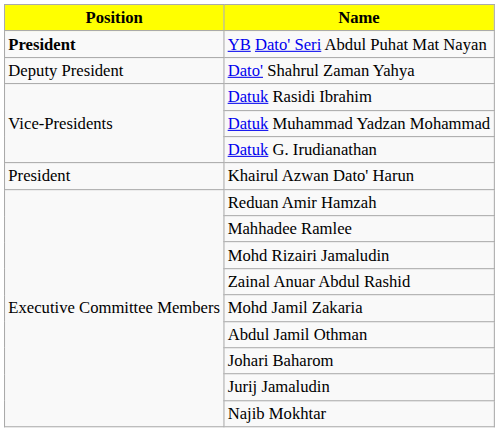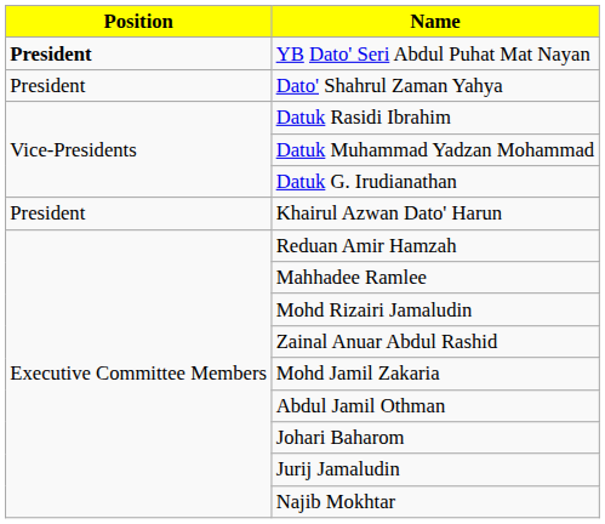 <table class="wikitable">
 <tr>
 <th style="background:yellow; color:Black; text-align:center;">Position</th>
 <th style="background:yellow; color:Black; text-align:center;">Name</th>
 </tr>
 <tr>
 <td><strong>President</strong></td>
 <td> <a href='#'>YB</a> <a href='#'>Dato' Seri</a> Abdul Puhat Mat Nayan</td>
 </tr>
 <tr>
-<td>Deputy President</td>
+<td>President</td>
 <td> <a href='#'>Dato'</a> Shahrul Zaman Yahya</td>
 </tr>
 <tr>
 <td rowspan=3>Vice-Presidents</td>
 <td> <a href='#'>Datuk</a> Rasidi Ibrahim</td>
 </tr>
 <tr>
 <td> <a href='#'>Datuk</a> Muhammad Yadzan Mohammad</td>
 </tr>
 <tr>
 <td> <a href='#'>Datuk</a> G. Irudianathan</td>
 </tr>
 <tr>
 <td>President</td>
 <td> Khairul Azwan Dato' Harun</td>
 </tr>
 <tr>
 <td rowspan=9>Executive Committee Members</td>
 <td> Reduan Amir Hamzah</td>
 </tr>
 <tr>
 <td> Mahhadee Ramlee</td>
 </tr>
 <tr>
 <td> Mohd Rizairi Jamaludin</td>
 </tr>
 <tr>
 <td> Zainal Anuar Abdul Rashid</td>
 </tr>
 <tr>
 <td> Mohd Jamil Zakaria</td>
 </tr>
 <tr>
 <td> Abdul Jamil Othman</td>
 </tr>
 <tr>
 <td> Johari Baharom</td>
 </tr>
 <tr>
 <td> Jurij Jamaludin</td>
 </tr>
 <tr>
 <td> Najib Mokhtar</td>
 </tr>
 </table>
